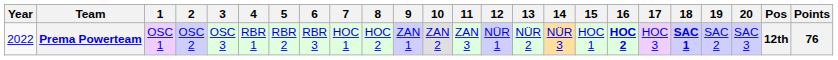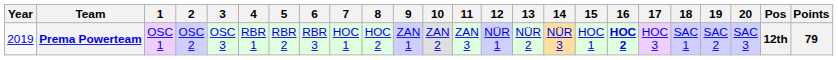 <table class="wikitable" style="text-align:center; font-size:85%">
 <tr>
 <th>Year</th>
 <th>Team</th>
 <th>1</th>
 <th>2</th>
 <th>3</th>
 <th>4</th>
 <th>5</th>
 <th>6</th>
 <th>7</th>
 <th>8</th>
 <th>9</th>
 <th>10</th>
 <th>11</th>
 <th>12</th>
 <th>13</th>
 <th>14</th>
 <th>15</th>
 <th>16</th>
 <th>17</th>
 <th>18</th>
 <th>19</th>
 <th>20</th>
 <th>Pos</th>
 <th>Points</th>
 </tr>
 <tr>
-<td><a href='#'>2022</a></td>
+<td><a href='#'>2019</a></td>
 <th nowrap><a href='#'>Prema Powerteam</a></th>
 <td style="background:#EFCFFF;"><a href='#'>OSC<br>1</a><br></td>
 <td style="background:#CFCFFF;"><a href='#'>OSC<br>2</a><br></td>
 <td style="background:#DFFFDF;"><a href='#'>OSC<br>3</a><br></td>
 <td style="background:#DFFFDF;"><a href='#'>RBR<br>1</a><br></td>
 <td style="background:#DFFFDF;"><a href='#'>RBR<br>2</a><br></td>
 <td style="background:#DFFFDF;"><a href='#'>RBR<br>3</a><br></td>
 <td style="background:#DFFFDF;"><a href='#'>HOC<br>1</a><br></td>
 <td style="background:#DFFFDF;"><a href='#'>HOC<br>2</a><br></td>
 <td style="background:#CFCFFF;"><a href='#'>ZAN<br>1</a><br></td>
 <td style="background:#DFDFDF;"><a href='#'>ZAN<br>2</a><br></td>
 <td style="background:#DFFFDF;"><a href='#'>ZAN<br>3</a><br></td>
 <td style="background:#CFCFFF;"><a href='#'>NÜR<br>1</a><br></td>
 <td style="background:#DFFFDF;"><a href='#'>NÜR<br>2</a><br></td>
 <td style="background:#FFDF9F;"><a href='#'>NÜR<br>3</a><br></td>
 <td style="background:#DFFFDF;"><a href='#'>HOC<br>1</a><br></td>
 <td style="background:#DFFFDF;"><strong><a href='#'>HOC<br>2</a><br></strong></td>
 <td style="background:#EFCFFF;"><a href='#'>HOC<br>3</a><br></td>
-<td style="background:#CFCFFF;"><strong><a href='#'>SAC<br>1</a><br></strong></td>
+<td style="background:#CFCFFF;"><a href='#'>SAC<br>1</a><br></td>
 <td style="background:#CFCFFF;"><a href='#'>SAC<br>2</a><br></td>
 <td style="background:#CFCFFF;"><a href='#'>SAC<br>3</a><br></td>
 <th>12th</th>
-<th>76</th>
+<th>79</th>
 </tr>
 </table>
